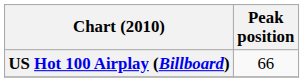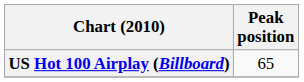 <table class="wikitable sortable plainrowheaders" style="text-align:center;">
 <tr>
 <th>Chart (2010)</th>
 <th>Peak<br>position</th>
 </tr>
 <tr>
 <th scope="row">US <a href='#'>Hot 100 Airplay</a> (<em><a href='#'>Billboard</a></em>)</th>
-<td>66</td>
+<td>65</td>
 </tr>
 <tr>
 </tr>
 </table>
